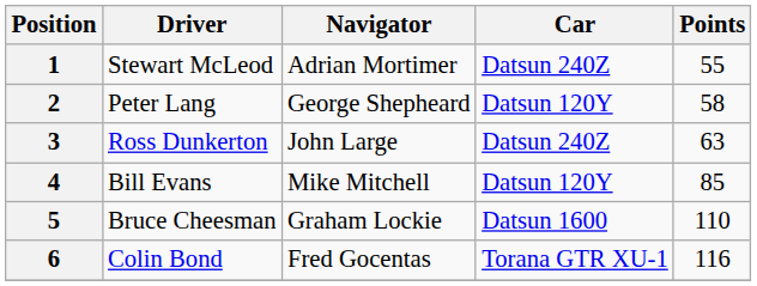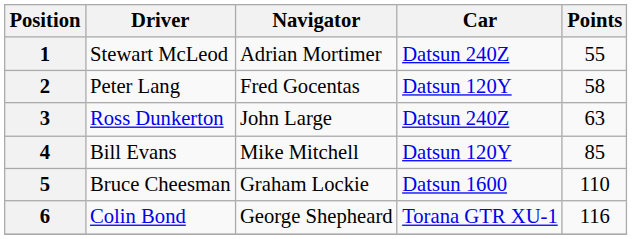 <table class="wikitable" border="1">
 <tr>
 <th>Position</th>
 <th>Driver</th>
 <th>Navigator</th>
 <th>Car</th>
 <th>Points</th>
 </tr>
 <tr>
 <th>1</th>
 <td>Stewart McLeod</td>
 <td>Adrian Mortimer</td>
 <td><a href='#'>Datsun 240Z</a></td>
 <td align="center">55</td>
 </tr>
 <tr>
 <th>2</th>
 <td>Peter Lang</td>
-<td>George Shepheard</td>
+<td>Fred Gocentas</td>
 <td><a href='#'>Datsun 120Y</a></td>
 <td align="center">58</td>
 </tr>
 <tr>
 <th>3</th>
 <td><a href='#'>Ross Dunkerton</a></td>
 <td>John Large</td>
 <td><a href='#'>Datsun 240Z</a></td>
 <td align="center">63</td>
 </tr>
 <tr>
 <th>4</th>
 <td>Bill Evans</td>
 <td>Mike Mitchell</td>
 <td><a href='#'>Datsun 120Y</a></td>
 <td align="center">85</td>
 </tr>
 <tr>
 <th>5</th>
 <td>Bruce Cheesman</td>
 <td>Graham Lockie</td>
 <td><a href='#'>Datsun 1600</a></td>
 <td align="center">110</td>
 </tr>
 <tr>
 <th>6</th>
 <td><a href='#'>Colin Bond</a></td>
-<td>Fred Gocentas</td>
+<td>George Shepheard</td>
 <td><a href='#'>Torana GTR XU-1</a></td>
 <td align="center">116</td>
 </tr>
 <tr>
 </tr>
 </table>
